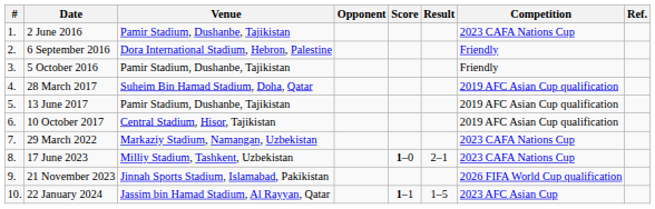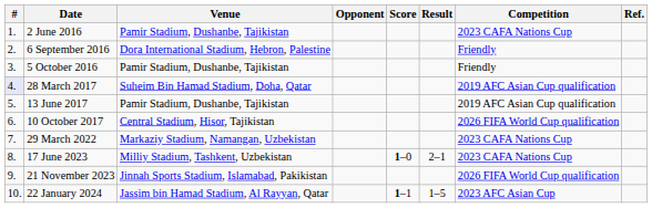 <table class="wikitable">
 <tr>
 <th>#</th>
 <th>Date</th>
 <th>Venue</th>
 <th>Opponent</th>
 <th>Score</th>
 <th>Result</th>
 <th>Competition</th>
 <th>Ref.</th>
 </tr>
 <tr>
 <td>1.</td>
 <td>2 June 2016</td>
 <td><a href='#'>Pamir Stadium</a>, <a href='#'>Dushanbe</a>, <a href='#'>Tajikistan</a></td>
 <td></td>
 <td></td>
 <td></td>
 <td><a href='#'>2023 CAFA Nations Cup</a></td>
 <td></td>
 </tr>
 <tr>
 <td>2.</td>
 <td>6 September 2016</td>
 <td><a href='#'>Dora International Stadium</a>, <a href='#'>Hebron</a>, <a href='#'>Palestine</a></td>
 <td></td>
 <td></td>
 <td></td>
 <td><a href='#'>Friendly</a></td>
 <td></td>
 </tr>
 <tr>
 <td>3.</td>
 <td>5 October 2016</td>
 <td>Pamir Stadium, Dushanbe, Tajikistan</td>
 <td></td>
 <td></td>
 <td></td>
 <td>Friendly</td>
 <td></td>
 </tr>
 <tr>
-<td>4.</td>
+<td style="background: lavender;">4.</td>
 <td>28 March 2017</td>
 <td><a href='#'>Suheim Bin Hamad Stadium</a>, <a href='#'>Doha</a>, <a href='#'>Qatar</a></td>
 <td></td>
 <td></td>
 <td></td>
 <td><a href='#'>2019 AFC Asian Cup qualification</a></td>
 <td></td>
 </tr>
 <tr>
 <td>5.</td>
 <td>13 June 2017</td>
 <td>Pamir Stadium, Dushanbe, Tajikistan</td>
 <td></td>
 <td></td>
 <td></td>
 <td>2019 AFC Asian Cup qualification</td>
 <td></td>
 </tr>
 <tr>
 <td>6.</td>
 <td>10 October 2017</td>
 <td><a href='#'>Central Stadium</a>, <a href='#'>Hisor</a>, Tajikistan</td>
 <td></td>
 <td></td>
 <td></td>
-<td>2019 AFC Asian Cup qualification</td>
+<td><a href='#'>2026 FIFA World Cup qualification</a></td>
 <td></td>
 </tr>
 <tr>
 <td>7.</td>
 <td>29 March 2022</td>
 <td><a href='#'>Markaziy Stadium</a>, <a href='#'>Namangan</a>, <a href='#'>Uzbekistan</a></td>
 <td></td>
 <td></td>
 <td></td>
 <td><a href='#'>2023 CAFA Nations Cup</a></td>
 <td></td>
 </tr>
 <tr>
 <td>8.</td>
 <td>17 June 2023</td>
 <td><a href='#'>Milliy Stadium</a>, <a href='#'>Tashkent</a>, Uzbekistan</td>
 <td></td>
 <td align=center><strong>1</strong>–0</td>
 <td align=center>2–1</td>
 <td><a href='#'>2023 CAFA Nations Cup</a></td>
 <td></td>
 </tr>
 <tr>
 <td>9.</td>
 <td>21 November 2023</td>
 <td><a href='#'>Jinnah Sports Stadium</a>, <a href='#'>Islamabad</a>, Pakikistan</td>
 <td></td>
 <td></td>
 <td></td>
 <td><a href='#'>2026 FIFA World Cup qualification</a></td>
 <td></td>
 </tr>
 <tr>
 <td>10.</td>
 <td>22 January 2024</td>
 <td><a href='#'>Jassim bin Hamad Stadium</a>, <a href='#'>Al Rayyan</a>, Qatar</td>
 <td></td>
 <td align=center><strong>1</strong>–1</td>
 <td align=center>1–5</td>
 <td><a href='#'>2023 AFC Asian Cup</a></td>
 <td></td>
 </tr>
 </table>
